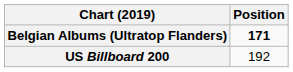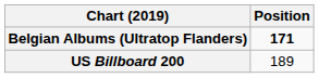 <table class="wikitable sortable plainrowheaders" style="text-align:center">
 <tr>
 <th scope="col">Chart (2019)</th>
 <th scope="col">Position</th>
 </tr>
 <tr>
 <th scope="row">Belgian Albums (Ultratop Flanders)</th>
 <td><strong>171</strong></td>
 </tr>
 <tr>
 <th scope="row">US <em>Billboard</em> 200</th>
-<td>192</td>
+<td>189</td>
 </tr>
 </table>
